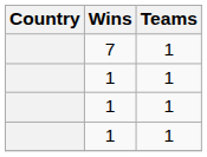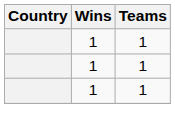 <table class="sortable wikitable plainrowheaders" style="text-align:center">
 <tr>
 <th scope=col>Country</th>
 <th scope=col data-sort-type=number>Wins</th>
 <th scope=col data-sort-type=number>Teams</th>
-</tr>
-<tr>
-<th scope=row></th>
-<td>7</td>
-<td>1</td>
 </tr>
 <tr>
 <th scope=row></th>
 <td>1</td>
 <td>1</td>
 </tr>
 <tr>
 <th scope=row></th>
 <td>1</td>
 <td>1</td>
 </tr>
 <tr>
 <th scope=row></th>
 <td>1</td>
 <td>1</td>
 </tr>
 <tr>
 </tr>
 </table>
